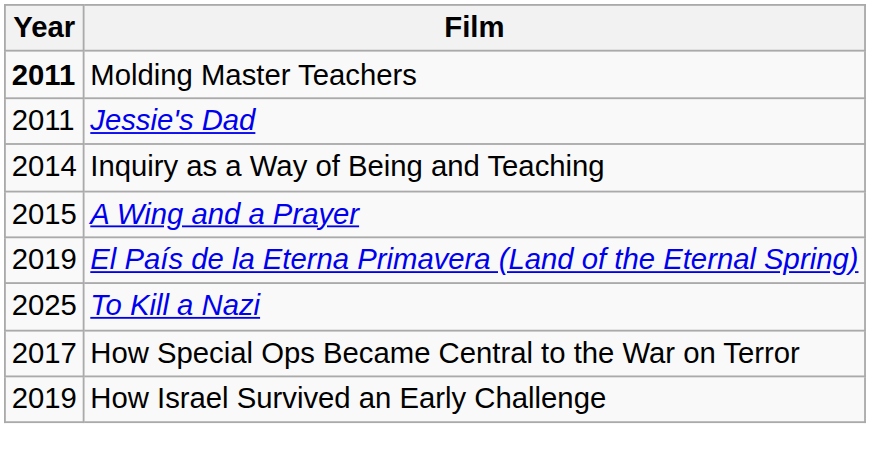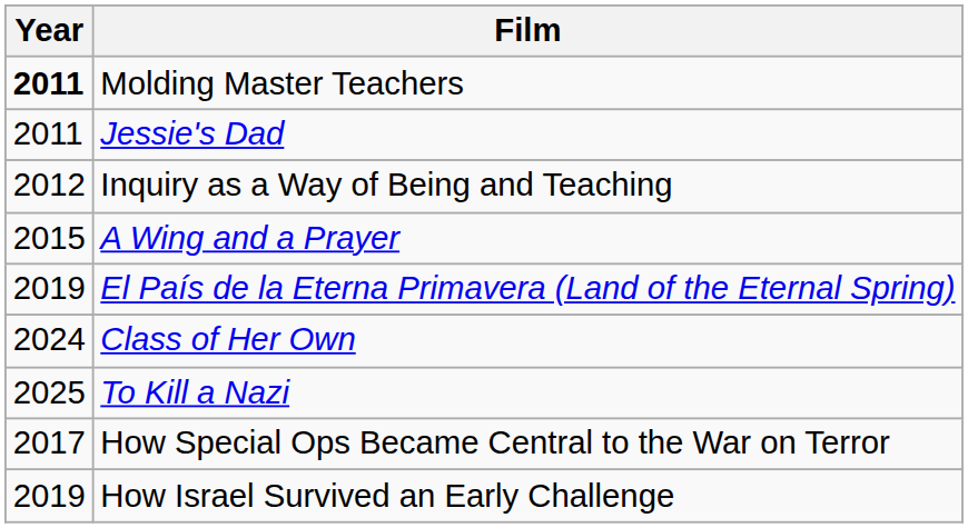 <table class="wikitable">
 <tr>
 <th>Year</th>
 <th>Film</th>
 </tr>
 <tr>
 <td><strong>2011</strong></td>
 <td>Molding Master Teachers</td>
 </tr>
 <tr>
 <td>2011</td>
 <td><em><a href='#'>Jessie's Dad</a></em></td>
 </tr>
 <tr>
-<td>2014</td>
+<td>2012</td>
 <td>Inquiry as a Way of Being and Teaching</td>
 </tr>
 <tr>
 <td>2015</td>
 <td><a href='#'><em>A Wing and a Prayer</em></a></td>
 </tr>
 <tr>
 <td>2019</td>
 <td><em><a href='#'>El País de la Eterna Primavera (Land of the Eternal Spring)</a></em> </td>
+</tr>
+<tr>
+<td>2024</td>
+<td><em><a href='#'>Class of Her Own</a></em></td>
 </tr>
 <tr>
 <td>2025</td>
 <td><em><a href='#'>To Kill a Nazi</a></em></td>
 </tr>
 <tr>
 <td>2017</td>
 <td>How Special Ops Became Central to the War on Terror</td>
 </tr>
 <tr>
 <td>2019</td>
 <td>How Israel Survived an Early Challenge</td>
 </tr>
 </table>
